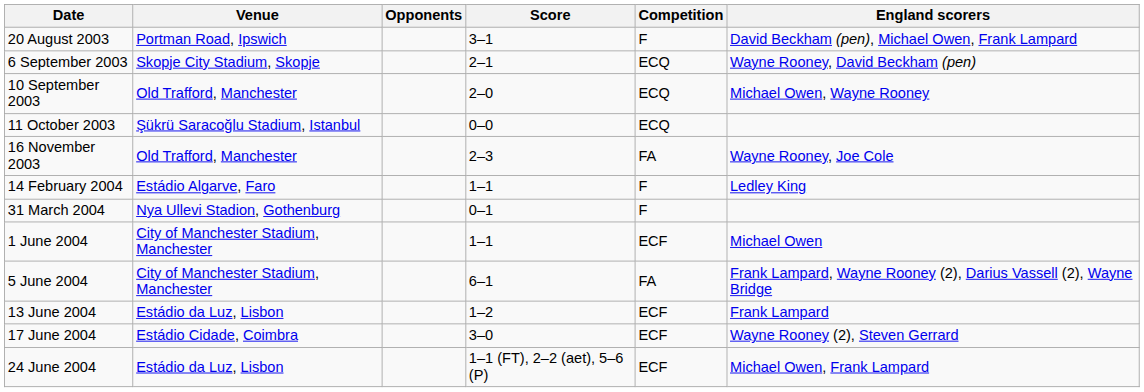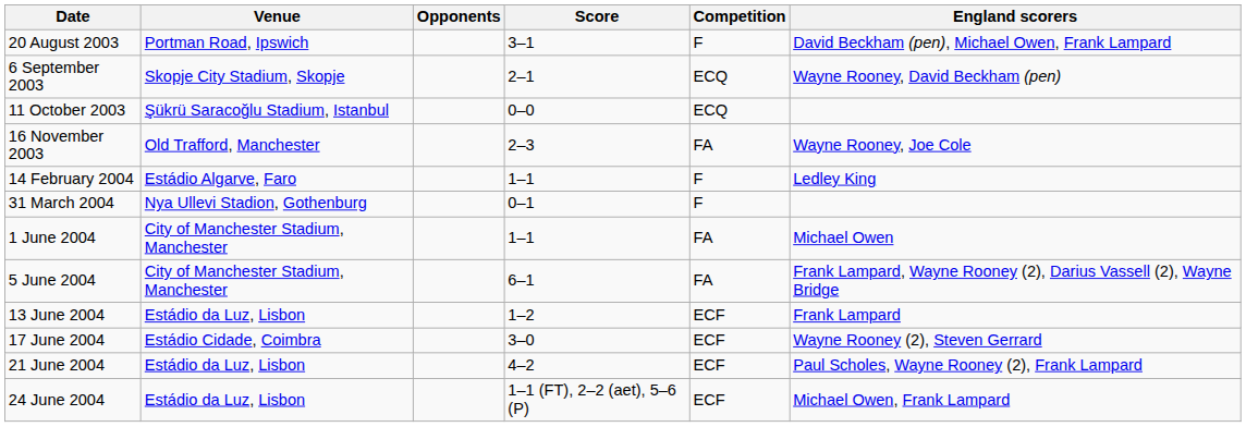 <table class="wikitable">
 <tr>
 <th>Date</th>
 <th>Venue</th>
 <th>Opponents</th>
 <th>Score</th>
 <th>Competition</th>
 <th>England scorers</th>
 </tr>
 <tr>
 <td>20 August 2003</td>
 <td><a href='#'>Portman Road</a>, <a href='#'>Ipswich</a></td>
 <td></td>
 <td>3–1</td>
 <td>F</td>
 <td><a href='#'>David Beckham</a> <em>(pen)</em>, <a href='#'>Michael Owen</a>, <a href='#'>Frank Lampard</a></td>
 </tr>
 <tr>
 <td>6 September 2003</td>
 <td><a href='#'>Skopje City Stadium</a>, <a href='#'>Skopje</a></td>
 <td></td>
 <td>2–1</td>
 <td>ECQ</td>
 <td><a href='#'>Wayne Rooney</a>, <a href='#'>David Beckham</a> <em>(pen)</em></td>
-</tr>
-<tr>
-<td>10 September 2003</td>
-<td><a href='#'>Old Trafford</a>, <a href='#'>Manchester</a></td>
-<td></td>
-<td>2–0</td>
-<td>ECQ</td>
-<td><a href='#'>Michael Owen</a>, <a href='#'>Wayne Rooney</a></td>
 </tr>
 <tr>
 <td>11 October 2003</td>
 <td><a href='#'>Şükrü Saracoğlu Stadium</a>, <a href='#'>Istanbul</a></td>
 <td></td>
 <td>0–0</td>
 <td>ECQ</td>
 <td></td>
 </tr>
 <tr>
 <td>16 November 2003</td>
 <td><a href='#'>Old Trafford</a>, <a href='#'>Manchester</a></td>
 <td></td>
 <td>2–3</td>
 <td>FA</td>
 <td><a href='#'>Wayne Rooney</a>, <a href='#'>Joe Cole</a></td>
 </tr>
 <tr>
 <td>14 February 2004</td>
 <td><a href='#'>Estádio Algarve</a>, <a href='#'>Faro</a></td>
 <td></td>
 <td>1–1</td>
 <td>F</td>
 <td><a href='#'>Ledley King</a></td>
 </tr>
 <tr>
 <td>31 March 2004</td>
 <td><a href='#'>Nya Ullevi Stadion</a>, <a href='#'>Gothenburg</a></td>
 <td></td>
 <td>0–1</td>
 <td>F</td>
 <td></td>
 </tr>
 <tr>
 <td>1 June 2004</td>
 <td><a href='#'>City of Manchester Stadium</a>, <a href='#'>Manchester</a></td>
 <td></td>
 <td>1–1</td>
-<td>ECF</td>
+<td>FA</td>
 <td><a href='#'>Michael Owen</a></td>
 </tr>
 <tr>
 <td>5 June 2004</td>
 <td><a href='#'>City of Manchester Stadium</a>, <a href='#'>Manchester</a></td>
 <td></td>
 <td>6–1</td>
 <td>FA</td>
 <td><a href='#'>Frank Lampard</a>, <a href='#'>Wayne Rooney</a> (2), <a href='#'>Darius Vassell</a> (2), <a href='#'>Wayne Bridge</a></td>
 </tr>
 <tr>
 <td>13 June 2004</td>
 <td><a href='#'>Estádio da Luz</a>, <a href='#'>Lisbon</a></td>
 <td></td>
 <td>1–2</td>
 <td>ECF</td>
 <td><a href='#'>Frank Lampard</a></td>
 </tr>
 <tr>
 <td>17 June 2004</td>
 <td><a href='#'>Estádio Cidade</a>, <a href='#'>Coimbra</a></td>
 <td></td>
 <td>3–0</td>
 <td>ECF</td>
 <td><a href='#'>Wayne Rooney</a> (2), <a href='#'>Steven Gerrard</a></td>
 </tr>
 <tr>
+<td>21 June 2004</td>
+<td><a href='#'>Estádio da Luz</a>, <a href='#'>Lisbon</a></td>
+<td></td>
+<td>4–2</td>
+<td>ECF</td>
+<td><a href='#'>Paul Scholes</a>, <a href='#'>Wayne Rooney</a> (2), <a href='#'>Frank Lampard</a></td>
+</tr>
+<tr>
 <td>24 June 2004</td>
 <td><a href='#'>Estádio da Luz</a>, <a href='#'>Lisbon</a></td>
 <td></td>
 <td>1–1 (FT), 2–2 (aet), 5–6 (P)</td>
 <td>ECF</td>
 <td><a href='#'>Michael Owen</a>, <a href='#'>Frank Lampard</a></td>
 </tr>
 </table>
